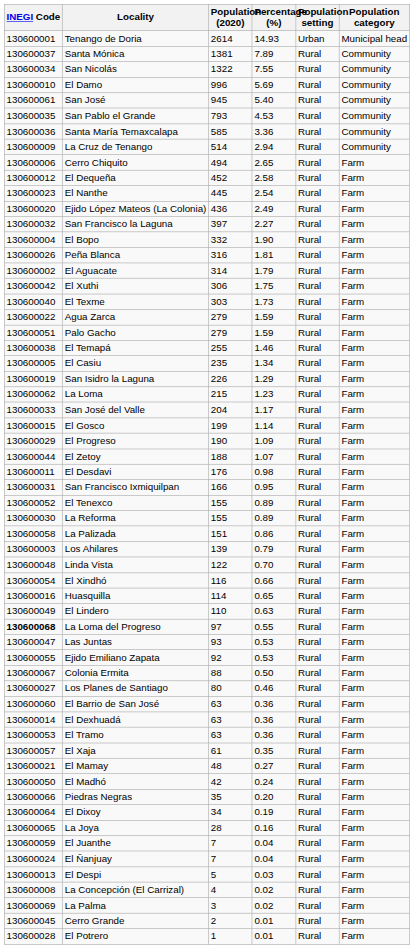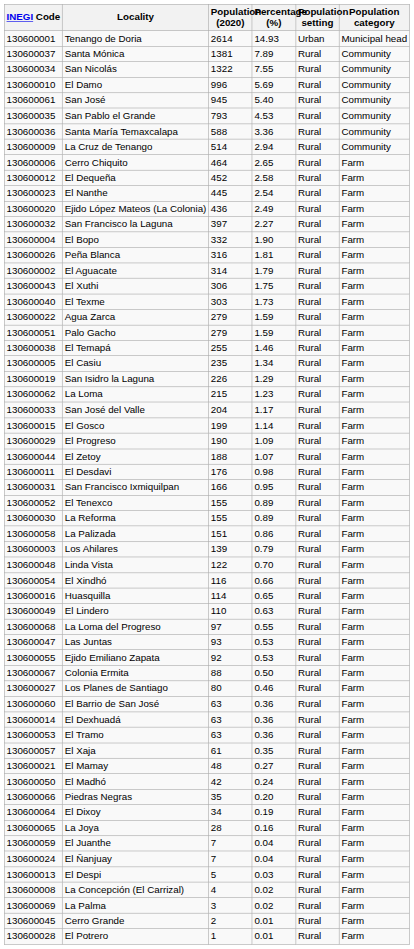 <table class="wikitable sortable sticky-header mw-collapsible">
 <tr>
 <th><a href='#'>INEGI</a> Code</th>
 <th style=min-width:12em>Locality</th>
 <th style=max-width:4em>Population (2020)</th>
 <th style=max-width:4em>Percentage (%)</th>
 <th style=max-width:4em>Population setting</th>
 <th style=max-width:4em>Population category</th>
 </tr>
 <tr>
 <td>130600001</td>
 <td>Tenango de Doria</td>
 <td>2614</td>
 <td>14.93</td>
 <td>Urban</td>
 <td>Municipal head</td>
 </tr>
 <tr>
 <td>130600037</td>
 <td>Santa Mónica</td>
 <td>1381</td>
 <td>7.89</td>
 <td>Rural</td>
 <td>Community</td>
 </tr>
 <tr>
 <td>130600034</td>
 <td>San Nicolás</td>
 <td>1322</td>
 <td>7.55</td>
 <td>Rural</td>
 <td>Community</td>
 </tr>
 <tr>
 <td>130600010</td>
 <td>El Damo</td>
 <td>996</td>
 <td>5.69</td>
 <td>Rural</td>
 <td>Community</td>
 </tr>
 <tr>
 <td>130600061</td>
 <td>San José</td>
 <td>945</td>
 <td>5.40</td>
 <td>Rural</td>
 <td>Community</td>
 </tr>
 <tr>
 <td>130600035</td>
 <td>San Pablo el Grande</td>
 <td>793</td>
 <td>4.53</td>
 <td>Rural</td>
 <td>Community</td>
 </tr>
 <tr>
 <td>130600036</td>
 <td>Santa María Temaxcalapa</td>
-<td>585</td>
+<td>588</td>
 <td>3.36</td>
 <td>Rural</td>
 <td>Community</td>
 </tr>
 <tr>
 <td>130600009</td>
 <td>La Cruz de Tenango</td>
 <td>514</td>
 <td>2.94</td>
 <td>Rural</td>
 <td>Community</td>
 </tr>
 <tr>
 <td>130600006</td>
 <td>Cerro Chiquito</td>
-<td>494</td>
+<td>464</td>
 <td>2.65</td>
 <td>Rural</td>
 <td>Farm</td>
 </tr>
 <tr>
 <td>130600012</td>
 <td>El Dequeña</td>
 <td>452</td>
 <td>2.58</td>
 <td>Rural</td>
 <td>Farm</td>
 </tr>
 <tr>
 <td>130600023</td>
 <td>El Nanthe</td>
 <td>445</td>
 <td>2.54</td>
 <td>Rural</td>
 <td>Farm</td>
 </tr>
 <tr>
 <td>130600020</td>
 <td>Ejido López Mateos (La Colonia)</td>
 <td>436</td>
 <td>2.49</td>
 <td>Rural</td>
 <td>Farm</td>
 </tr>
 <tr>
 <td>130600032</td>
 <td>San Francisco la Laguna</td>
 <td>397</td>
 <td>2.27</td>
 <td>Rural</td>
 <td>Farm</td>
 </tr>
 <tr>
 <td>130600004</td>
 <td>El Bopo</td>
 <td>332</td>
 <td>1.90</td>
 <td>Rural</td>
 <td>Farm</td>
 </tr>
 <tr>
 <td>130600026</td>
 <td>Peña Blanca</td>
 <td>316</td>
 <td>1.81</td>
 <td>Rural</td>
 <td>Farm</td>
 </tr>
 <tr>
 <td>130600002</td>
 <td>El Aguacate</td>
 <td>314</td>
 <td>1.79</td>
 <td>Rural</td>
 <td>Farm</td>
 </tr>
 <tr>
-<td>130600042</td>
+<td>130600043</td>
 <td>El Xuthi</td>
 <td>306</td>
 <td>1.75</td>
 <td>Rural</td>
 <td>Farm</td>
 </tr>
 <tr>
 <td>130600040</td>
 <td>El Texme</td>
 <td>303</td>
 <td>1.73</td>
 <td>Rural</td>
 <td>Farm</td>
 </tr>
 <tr>
 <td>130600022</td>
 <td>Agua Zarca</td>
 <td>279</td>
 <td>1.59</td>
 <td>Rural</td>
 <td>Farm</td>
 </tr>
 <tr>
 <td>130600051</td>
 <td>Palo Gacho</td>
 <td>279</td>
 <td>1.59</td>
 <td>Rural</td>
 <td>Farm</td>
 </tr>
 <tr>
 <td>130600038</td>
 <td>El Temapá</td>
 <td>255</td>
 <td>1.46</td>
 <td>Rural</td>
 <td>Farm</td>
 </tr>
 <tr>
 <td>130600005</td>
 <td>El Casiu</td>
 <td>235</td>
 <td>1.34</td>
 <td>Rural</td>
 <td>Farm</td>
 </tr>
 <tr>
 <td>130600019</td>
 <td>San Isidro la Laguna</td>
 <td>226</td>
 <td>1.29</td>
 <td>Rural</td>
 <td>Farm</td>
 </tr>
 <tr>
 <td>130600062</td>
 <td>La Loma</td>
 <td>215</td>
 <td>1.23</td>
 <td>Rural</td>
 <td>Farm</td>
 </tr>
 <tr>
 <td>130600033</td>
 <td>San José del Valle</td>
 <td>204</td>
 <td>1.17</td>
 <td>Rural</td>
 <td>Farm</td>
 </tr>
 <tr>
 <td>130600015</td>
 <td>El Gosco</td>
 <td>199</td>
 <td>1.14</td>
 <td>Rural</td>
 <td>Farm</td>
 </tr>
 <tr>
 <td>130600029</td>
 <td>El Progreso</td>
 <td>190</td>
 <td>1.09</td>
 <td>Rural</td>
 <td>Farm</td>
 </tr>
 <tr>
 <td>130600044</td>
 <td>El Zetoy</td>
 <td>188</td>
 <td>1.07</td>
 <td>Rural</td>
 <td>Farm</td>
 </tr>
 <tr>
 <td>130600011</td>
 <td>El Desdavi</td>
 <td>176</td>
 <td>0.98</td>
 <td>Rural</td>
 <td>Farm</td>
 </tr>
 <tr>
 <td>130600031</td>
 <td>San Francisco Ixmiquilpan</td>
 <td>166</td>
 <td>0.95</td>
 <td>Rural</td>
 <td>Farm</td>
 </tr>
 <tr>
 <td>130600052</td>
 <td>El Tenexco</td>
 <td>155</td>
 <td>0.89</td>
 <td>Rural</td>
 <td>Farm</td>
 </tr>
 <tr>
 <td>130600030</td>
 <td>La Reforma</td>
 <td>155</td>
 <td>0.89</td>
 <td>Rural</td>
 <td>Farm</td>
 </tr>
 <tr>
 <td>130600058</td>
 <td>La Palizada</td>
 <td>151</td>
 <td>0.86</td>
 <td>Rural</td>
 <td>Farm</td>
 </tr>
 <tr>
 <td>130600003</td>
 <td>Los Ahilares</td>
 <td>139</td>
 <td>0.79</td>
 <td>Rural</td>
 <td>Farm</td>
 </tr>
 <tr>
 <td>130600048</td>
 <td>Linda Vista</td>
 <td>122</td>
 <td>0.70</td>
 <td>Rural</td>
 <td>Farm</td>
 </tr>
 <tr>
 <td>130600054</td>
 <td>El Xindhó</td>
 <td>116</td>
 <td>0.66</td>
 <td>Rural</td>
 <td>Farm</td>
 </tr>
 <tr>
 <td>130600016</td>
 <td>Huasquilla</td>
 <td>114</td>
 <td>0.65</td>
 <td>Rural</td>
 <td>Farm</td>
 </tr>
 <tr>
 <td>130600049</td>
 <td>El Lindero</td>
 <td>110</td>
 <td>0.63</td>
 <td>Rural</td>
 <td>Farm</td>
 </tr>
 <tr>
-<td><strong>130600068</strong></td>
+<td>130600068</td>
 <td>La Loma del Progreso</td>
 <td>97</td>
 <td>0.55</td>
 <td>Rural</td>
 <td>Farm</td>
 </tr>
 <tr>
 <td>130600047</td>
 <td>Las Juntas</td>
 <td>93</td>
 <td>0.53</td>
 <td>Rural</td>
 <td>Farm</td>
 </tr>
 <tr>
 <td>130600055</td>
 <td>Ejido Emiliano Zapata</td>
 <td>92</td>
 <td>0.53</td>
 <td>Rural</td>
 <td>Farm</td>
 </tr>
 <tr>
 <td>130600067</td>
 <td>Colonia Ermita</td>
 <td>88</td>
 <td>0.50</td>
 <td>Rural</td>
 <td>Farm</td>
 </tr>
 <tr>
 <td>130600027</td>
 <td>Los Planes de Santiago</td>
 <td>80</td>
 <td>0.46</td>
 <td>Rural</td>
 <td>Farm</td>
 </tr>
 <tr>
 <td>130600060</td>
 <td>El Barrio de San José</td>
 <td>63</td>
 <td>0.36</td>
 <td>Rural</td>
 <td>Farm</td>
 </tr>
 <tr>
 <td>130600014</td>
 <td>El Dexhuadá</td>
 <td>63</td>
 <td>0.36</td>
 <td>Rural</td>
 <td>Farm</td>
 </tr>
 <tr>
 <td>130600053</td>
 <td>El Tramo</td>
 <td>63</td>
 <td>0.36</td>
 <td>Rural</td>
 <td>Farm</td>
 </tr>
 <tr>
 <td>130600057</td>
 <td>El Xaja</td>
 <td>61</td>
 <td>0.35</td>
 <td>Rural</td>
 <td>Farm</td>
 </tr>
 <tr>
 <td>130600021</td>
 <td>El Mamay</td>
 <td>48</td>
 <td>0.27</td>
 <td>Rural</td>
 <td>Farm</td>
 </tr>
 <tr>
 <td>130600050</td>
 <td>El Madhó</td>
 <td>42</td>
 <td>0.24</td>
 <td>Rural</td>
 <td>Farm</td>
 </tr>
 <tr>
 <td>130600066</td>
 <td>Piedras Negras</td>
 <td>35</td>
 <td>0.20</td>
 <td>Rural</td>
 <td>Farm</td>
 </tr>
 <tr>
 <td>130600064</td>
 <td>El Dixoy</td>
 <td>34</td>
 <td>0.19</td>
 <td>Rural</td>
 <td>Farm</td>
 </tr>
 <tr>
 <td>130600065</td>
 <td>La Joya</td>
 <td>28</td>
 <td>0.16</td>
 <td>Rural</td>
 <td>Farm</td>
 </tr>
 <tr>
 <td>130600059</td>
 <td>El Juanthe</td>
 <td>7</td>
 <td>0.04</td>
 <td>Rural</td>
 <td>Farm</td>
 </tr>
 <tr>
 <td>130600024</td>
 <td>El Ñanjuay</td>
 <td>7</td>
 <td>0.04</td>
 <td>Rural</td>
 <td>Farm</td>
 </tr>
 <tr>
 <td>130600013</td>
 <td>El Despi</td>
 <td>5</td>
 <td>0.03</td>
 <td>Rural</td>
 <td>Farm</td>
 </tr>
 <tr>
 <td>130600008</td>
 <td>La Concepción (El Carrizal)</td>
 <td>4</td>
 <td>0.02</td>
 <td>Rural</td>
 <td>Farm</td>
 </tr>
 <tr>
 <td>130600069</td>
 <td>La Palma</td>
 <td>3</td>
 <td>0.02</td>
 <td>Rural</td>
 <td>Farm</td>
 </tr>
 <tr>
 <td>130600045</td>
 <td>Cerro Grande</td>
 <td>2</td>
 <td>0.01</td>
 <td>Rural</td>
 <td>Farm</td>
 </tr>
 <tr>
 <td>130600028</td>
 <td>El Potrero</td>
 <td>1</td>
 <td>0.01</td>
 <td>Rural</td>
 <td>Farm</td>
 </tr>
 </table>
